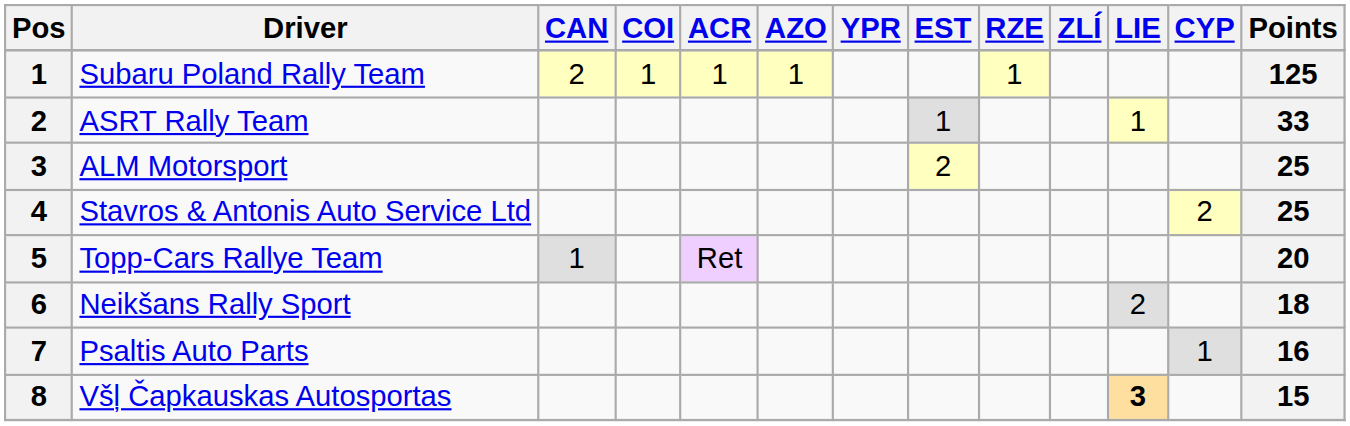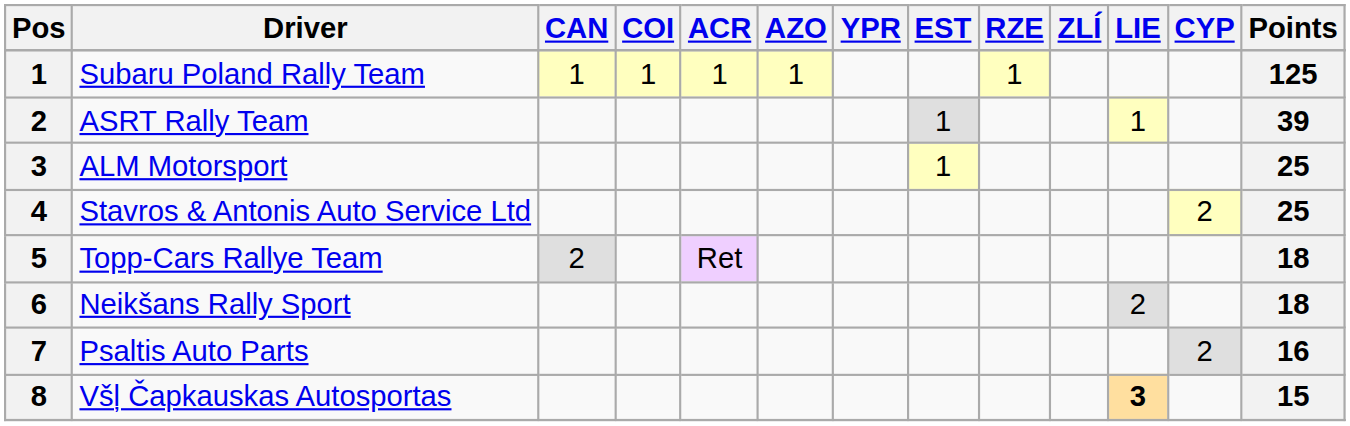 <table class="wikitable" style="font-size: 85%; text-align: center;">
 <tr valign="top">
 <th valign="middle">Pos</th>
 <th valign="middle">Driver</th>
 <th><a href='#'>CAN</a><br></th>
 <th><a href='#'>COI</a><br></th>
 <th><a href='#'>ACR</a><br></th>
 <th><a href='#'>AZO</a><br></th>
 <th><a href='#'>YPR</a><br></th>
 <th><a href='#'>EST</a><br></th>
 <th><a href='#'>RZE</a><br></th>
 <th><a href='#'>ZLÍ</a><br></th>
 <th><a href='#'>LIE</a><br></th>
 <th><a href='#'>CYP</a><br></th>
 <th valign="middle">Points</th>
 </tr>
 <tr>
 </tr>
 <tr>
 <th>1</th>
 <td align=left> <a href='#'>Subaru Poland Rally Team</a></td>
-<td style="background:#ffffbf;">2</td>
+<td style="background:#ffffbf;">1</td>
 <td style="background:#ffffbf;">1</td>
 <td style="background:#ffffbf;">1</td>
 <td style="background:#ffffbf;">1</td>
 <td></td>
 <td></td>
 <td style="background:#ffffbf;">1</td>
 <td></td>
 <td></td>
 <td></td>
 <th>125</th>
 </tr>
 <tr>
 <th>2</th>
 <td align=left> <a href='#'>ASRT Rally Team</a></td>
 <td></td>
 <td></td>
 <td></td>
 <td></td>
 <td></td>
 <td style="background:#dfdfdf;">1</td>
 <td></td>
 <td></td>
 <td style="background:#ffffbf;">1</td>
 <td></td>
-<th>33</th>
+<th>39</th>
 </tr>
 <tr>
 <th>3</th>
 <td align=left> <a href='#'>ALM Motorsport</a></td>
 <td></td>
 <td></td>
 <td></td>
 <td></td>
 <td></td>
-<td style="background:#ffffbf;">2</td>
+<td style="background:#ffffbf;">1</td>
 <td></td>
 <td></td>
 <td></td>
 <td></td>
 <th>25</th>
 </tr>
 <tr>
 <th>4</th>
 <td align=left> <a href='#'>Stavros & Antonis Auto Service Ltd</a></td>
 <td></td>
 <td></td>
 <td></td>
 <td></td>
 <td></td>
 <td></td>
 <td></td>
 <td></td>
 <td></td>
 <td style="background:#ffffbf;">2</td>
 <th>25</th>
 </tr>
 <tr>
 <th>5</th>
 <td align=left> <a href='#'>Topp-Cars Rallye Team</a></td>
-<td style="background:#dfdfdf;">1</td>
+<td style="background:#dfdfdf;">2</td>
 <td></td>
 <td style="background:#efcfff;">Ret</td>
 <td></td>
 <td></td>
 <td></td>
 <td></td>
 <td></td>
 <td></td>
 <td></td>
-<th>20</th>
+<th>18</th>
 </tr>
 <tr>
 <th>6</th>
 <td align=left> <a href='#'>Neikšans Rally Sport</a></td>
 <td></td>
 <td></td>
 <td></td>
 <td></td>
 <td></td>
 <td></td>
 <td></td>
 <td></td>
 <td style="background:#dfdfdf;">2</td>
 <td></td>
 <th>18</th>
 </tr>
 <tr>
 <th>7</th>
 <td align=left> <a href='#'>Psaltis Auto Parts</a></td>
 <td></td>
 <td></td>
 <td></td>
 <td></td>
 <td></td>
 <td></td>
 <td></td>
 <td></td>
 <td></td>
-<td style="background:#dfdfdf;">1</td>
+<td style="background:#dfdfdf;">2</td>
 <th>16</th>
 </tr>
 <tr>
 <th>8</th>
 <td align=left> <a href='#'>Všļ Čapkauskas Autosportas</a></td>
 <td></td>
 <td></td>
 <td></td>
 <td></td>
 <td></td>
 <td></td>
 <td></td>
 <td></td>
 <td style="background:#ffdf9f;"><strong>3</strong></td>
 <td></td>
 <th>15</th>
 </tr>
 <tr>
 </tr>
 </table>
